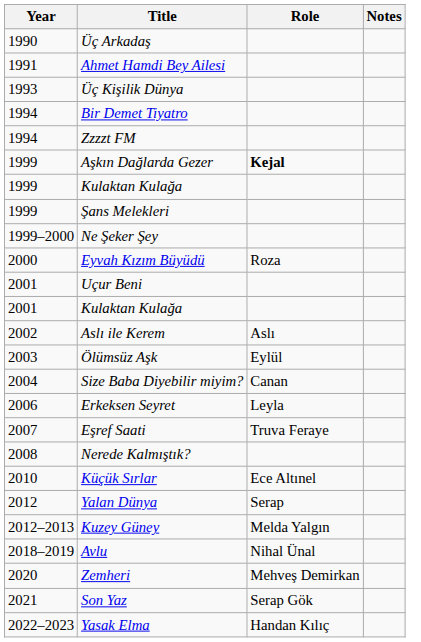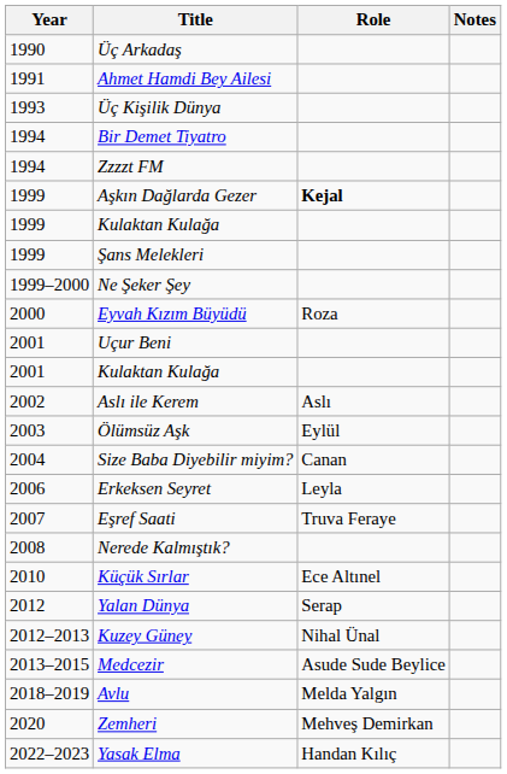 <table class="wikitable plainrowheaders sortable" style="margin-right: 0; font-size: 95%;">
 <tr>
 <th>Year</th>
 <th>Title</th>
 <th>Role</th>
 <th>Notes</th>
 </tr>
 <tr>
 <td>1990</td>
 <td><em>Üç Arkadaş</em></td>
 <td></td>
 <td></td>
 </tr>
 <tr>
 <td>1991</td>
 <td><em><a href='#'>Ahmet Hamdi Bey Ailesi</a></em></td>
 <td></td>
 <td></td>
 </tr>
 <tr>
 <td>1993</td>
 <td><em>Üç Kişilik Dünya</em></td>
 <td></td>
 <td></td>
 </tr>
 <tr>
 <td>1994</td>
 <td><em><a href='#'>Bir Demet Tiyatro</a></em></td>
 <td></td>
 <td></td>
 </tr>
 <tr>
 <td>1994</td>
 <td><em>Zzzzt FM</em></td>
 <td></td>
 <td></td>
 </tr>
 <tr>
 <td>1999</td>
 <td><em>Aşkın Dağlarda Gezer</em></td>
 <td><strong>Kejal</strong></td>
 <td></td>
 </tr>
 <tr>
 <td>1999</td>
 <td><em>Kulaktan Kulağa</em></td>
 <td></td>
 <td></td>
 </tr>
 <tr>
 <td>1999</td>
 <td><em>Şans Melekleri</em></td>
 <td></td>
 <td></td>
 </tr>
 <tr>
 <td>1999–2000</td>
 <td><em>Ne Şeker Şey</em></td>
 <td></td>
 <td></td>
 </tr>
 <tr>
 <td>2000</td>
 <td><em><a href='#'>Eyvah Kızım Büyüdü</a></em></td>
 <td>Roza</td>
 <td></td>
 </tr>
 <tr>
 <td>2001</td>
 <td><em>Uçur Beni</em></td>
 <td></td>
 <td></td>
 </tr>
 <tr>
 <td>2001</td>
 <td><em>Kulaktan Kulağa</em></td>
 <td></td>
 <td></td>
 </tr>
 <tr>
 <td>2002</td>
 <td><em>Aslı ile Kerem</em></td>
 <td>Aslı</td>
 <td></td>
 </tr>
 <tr>
 <td>2003</td>
 <td><em>Ölümsüz Aşk</em></td>
 <td>Eylül</td>
 <td></td>
 </tr>
 <tr>
 <td>2004</td>
 <td><em>Size Baba Diyebilir miyim?</em></td>
 <td>Canan</td>
 <td></td>
 </tr>
 <tr>
 <td>2006</td>
 <td><em>Erkeksen Seyret</em></td>
 <td>Leyla</td>
 <td></td>
 </tr>
 <tr>
 <td>2007</td>
 <td><em>Eşref Saati</em></td>
 <td>Truva Feraye</td>
 <td></td>
 </tr>
 <tr>
 <td>2008</td>
 <td><em>Nerede Kalmıştık?</em></td>
 <td></td>
 <td></td>
 </tr>
 <tr>
 <td>2010</td>
 <td><em><a href='#'>Küçük Sırlar</a></em></td>
 <td>Ece Altınel</td>
 <td></td>
 </tr>
 <tr>
 <td>2012</td>
 <td><em><a href='#'>Yalan Dünya</a></em></td>
 <td>Serap</td>
 <td></td>
 </tr>
 <tr>
 <td>2012–2013</td>
 <td><em><a href='#'>Kuzey Güney</a></em></td>
-<td>Melda Yalgın</td>
+<td>Nihal Ünal</td>
+<td></td>
+</tr>
+<tr>
+<td>2013–2015</td>
+<td><em><a href='#'>Medcezir</a></em></td>
+<td>Asude Sude Beylice</td>
 <td></td>
 </tr>
 <tr>
 <td>2018–2019</td>
 <td><em><a href='#'>Avlu</a></em></td>
-<td>Nihal Ünal</td>
+<td>Melda Yalgın</td>
 <td></td>
 </tr>
 <tr>
 <td>2020</td>
 <td><em><a href='#'>Zemheri</a></em></td>
 <td>Mehveş Demirkan</td>
 <td></td>
 </tr>
 <tr>
-<td>2021</td>
-<td><em><a href='#'>Son Yaz</a></em></td>
-<td>Serap Gök</td>
-<td></td>
-</tr>
-<tr>
 <td>2022–2023</td>
 <td><em><a href='#'>Yasak Elma</a></em></td>
 <td>Handan Kılıç</td>
 <td></td>
 </tr>
 </table>
